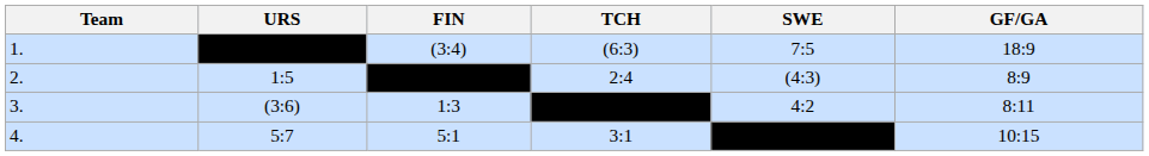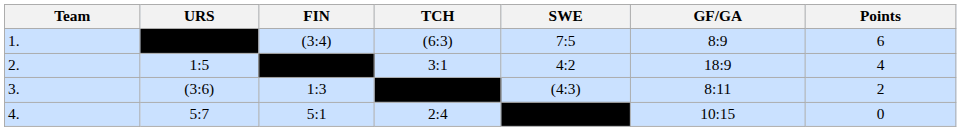 <table class="wikitable" bgcolor="#EFEFFF" width="50%">
 <tr bgcolor="#BCD2EE">
 <th>Team</th>
 <th>URS</th>
 <th>FIN</th>
 <th>TCH</th>
 <th>SWE</th>
 <th>GF/GA</th>
+<th>Points</th>
 </tr>
 <tr bgcolor="#CAE1FF" align="center">
 <td align="left">1. </td>
 <td style="background:#000000;"></td>
 <td>(3:4)</td>
 <td>(6:3)</td>
 <td>7:5</td>
-<td>18:9</td>
+<td>8:9</td>
+<td>6</td>
 </tr>
 <tr bgcolor="#CAE1FF" align="center">
 <td align="left">2. </td>
 <td>1:5</td>
 <td style="background:#000000;"></td>
-<td>2:4</td>
-<td>(4:3)</td>
-<td>8:9</td>
+<td>3:1</td>
+<td>4:2</td>
+<td>18:9</td>
+<td>4</td>
 </tr>
 <tr bgcolor="#CAE1FF" align="center">
 <td align="left">3. </td>
 <td>(3:6)</td>
 <td>1:3</td>
 <td style="background:#000000;"></td>
-<td>4:2</td>
+<td>(4:3)</td>
 <td>8:11</td>
+<td>2</td>
 </tr>
 <tr bgcolor="#CAE1FF" align="center">
 <td align="left">4. </td>
 <td>5:7</td>
 <td>5:1</td>
-<td>3:1</td>
+<td>2:4</td>
 <td style="background:#000000;"></td>
 <td>10:15</td>
+<td>0</td>
 </tr>
 </table>
